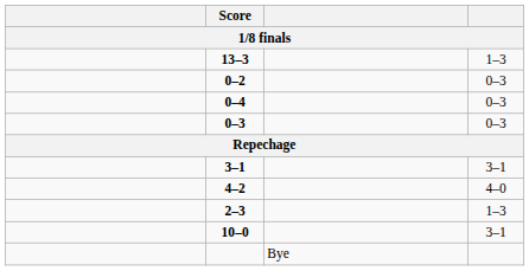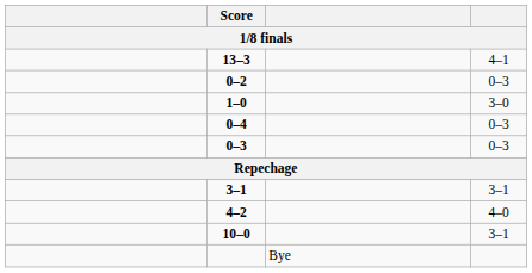 <table class="wikitable" style="text-align: left; ">
 <tr>
 <th align="right" width="270"></th>
 <th width="65">Score</th>
 <th align="left" width="270"></th>
 <th width="65"></th>
 </tr>
 <tr>
 <th colspan=4>1/8 finals</th>
 </tr>
 <tr>
 <td><strong></strong></td>
 <td align="center"><strong>13–3</strong></td>
 <td></td>
-<td align=center>1–3 <strong></strong></td>
+<td align=center>4–1 <strong></strong></td>
 </tr>
 <tr>
 <td></td>
 <td align="center"><strong>0–2</strong></td>
 <td><strong></strong></td>
 <td align=center>0–3 <strong></strong></td>
+</tr>
+<tr>
+<td><strong></strong></td>
+<td align="center"><strong>1–0</strong></td>
+<td></td>
+<td align=center>3–0 <strong></strong></td>
 </tr>
 <tr>
 <td></td>
 <td align="center"><strong>0–4</strong></td>
 <td><strong></strong></td>
 <td align=center>0–3 <strong></strong></td>
 </tr>
 <tr>
 <td></td>
 <td align="center"><strong>0–3</strong></td>
 <td><strong></strong></td>
 <td align=center>0–3 <strong></strong></td>
 </tr>
 <tr>
 <th colspan=4>Repechage</th>
 </tr>
 <tr>
 <td><strong></strong></td>
 <td align="center"><strong>3–1</strong></td>
 <td></td>
 <td align=center>3–1 <strong></strong></td>
 </tr>
 <tr>
 <td><strong></strong></td>
 <td align="center"><strong>4–2</strong></td>
 <td></td>
 <td align=center>4–0 <strong></strong></td>
 </tr>
 <tr>
-<td></td>
-<td align="center"><strong>2–3</strong></td>
-<td><strong></strong></td>
-<td align=center>1–3 <strong></strong></td>
-</tr>
-<tr>
 <td><strong></strong></td>
 <td align="center"><strong>10–0</strong></td>
 <td></td>
 <td align=center>3–1 <strong></strong></td>
 </tr>
 <tr>
 <td><strong></strong></td>
 <td></td>
 <td>Bye</td>
 <td></td>
 </tr>
 </table>
